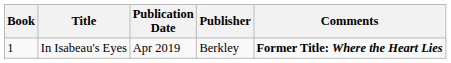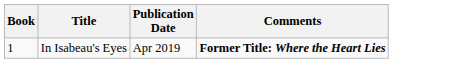 <table class="wikitable">
 <tr>
 <th>Book<br></th>
 <th>Title</th>
 <th>Publication<br>Date</th>
-<th>Publisher</th>
 <th>Comments</th>
 </tr>
 <tr>
 <td>1</td>
 <td>In Isabeau's Eyes</td>
 <td>Apr 2019</td>
-<td>Berkley</td>
 <td><strong>Former Title: <em>Where the Heart Lies</em></strong></td>
 </tr>
 </table>
